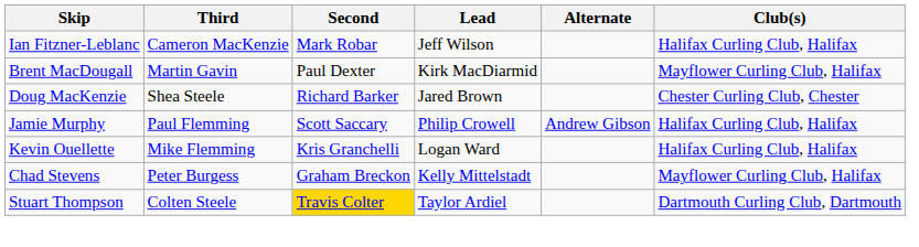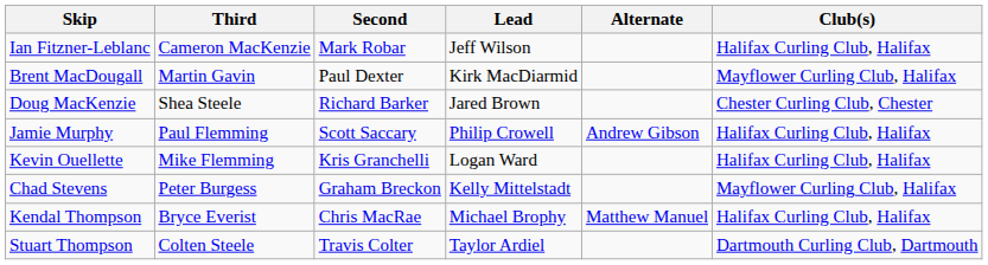 <table class="wikitable">
 <tr>
 <th>Skip</th>
 <th>Third</th>
 <th>Second</th>
 <th>Lead</th>
 <th>Alternate</th>
 <th>Club(s)</th>
 </tr>
 <tr>
 <td><a href='#'>Ian Fitzner-Leblanc</a></td>
 <td><a href='#'>Cameron MacKenzie</a></td>
 <td><a href='#'>Mark Robar</a></td>
 <td>Jeff Wilson</td>
 <td></td>
 <td><a href='#'>Halifax Curling Club</a>, <a href='#'>Halifax</a></td>
 </tr>
 <tr>
 <td><a href='#'>Brent MacDougall</a></td>
 <td><a href='#'>Martin Gavin</a></td>
 <td>Paul Dexter</td>
 <td>Kirk MacDiarmid</td>
 <td></td>
 <td><a href='#'>Mayflower Curling Club</a>, <a href='#'>Halifax</a></td>
 </tr>
 <tr>
 <td><a href='#'>Doug MacKenzie</a></td>
 <td>Shea Steele</td>
 <td><a href='#'>Richard Barker</a></td>
 <td>Jared Brown</td>
 <td></td>
 <td><a href='#'>Chester Curling Club</a>, <a href='#'>Chester</a></td>
 </tr>
 <tr>
 <td><a href='#'>Jamie Murphy</a></td>
 <td><a href='#'>Paul Flemming</a></td>
 <td><a href='#'>Scott Saccary</a></td>
 <td><a href='#'>Philip Crowell</a></td>
 <td><a href='#'>Andrew Gibson</a></td>
 <td><a href='#'>Halifax Curling Club</a>, <a href='#'>Halifax</a></td>
 </tr>
 <tr>
 <td><a href='#'>Kevin Ouellette</a></td>
 <td><a href='#'>Mike Flemming</a></td>
 <td><a href='#'>Kris Granchelli</a></td>
 <td>Logan Ward</td>
 <td></td>
 <td><a href='#'>Halifax Curling Club</a>, <a href='#'>Halifax</a></td>
 </tr>
 <tr>
 <td><a href='#'>Chad Stevens</a></td>
 <td><a href='#'>Peter Burgess</a></td>
 <td><a href='#'>Graham Breckon</a></td>
 <td><a href='#'>Kelly Mittelstadt</a></td>
 <td></td>
 <td><a href='#'>Mayflower Curling Club</a>, <a href='#'>Halifax</a></td>
 </tr>
 <tr>
+<td><a href='#'>Kendal Thompson</a></td>
+<td><a href='#'>Bryce Everist</a></td>
+<td><a href='#'>Chris MacRae</a></td>
+<td><a href='#'>Michael Brophy</a></td>
+<td><a href='#'>Matthew Manuel</a></td>
+<td><a href='#'>Halifax Curling Club</a>, <a href='#'>Halifax</a></td>
+</tr>
+<tr>
 <td><a href='#'>Stuart Thompson</a></td>
 <td><a href='#'>Colten Steele</a></td>
-<td style="background: gold;"><a href='#'>Travis Colter</a></td>
+<td><a href='#'>Travis Colter</a></td>
 <td><a href='#'>Taylor Ardiel</a></td>
 <td></td>
 <td><a href='#'>Dartmouth Curling Club</a>, <a href='#'>Dartmouth</a></td>
 </tr>
 </table>
